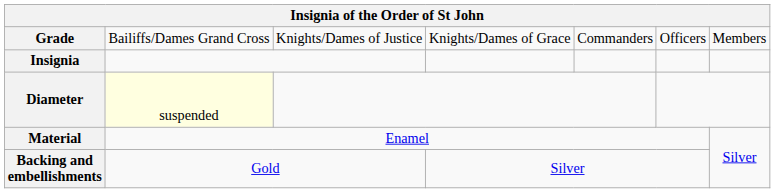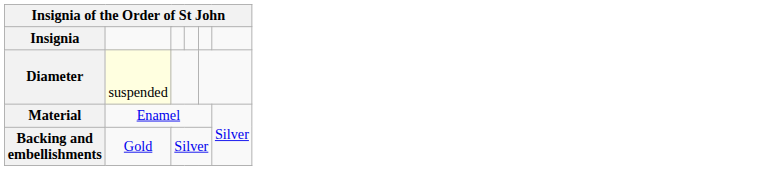 <table class="wikitable">
 <tr>
 <th colspan="7">Insignia of the Order of St John</th>
-</tr>
-<tr>
-<th>Grade</th>
-<td align="center">Bailiffs/Dames Grand Cross</td>
-<td align="center">Knights/Dames of Justice</td>
-<td align="center">Knights/Dames of Grace</td>
-<td align="center">Commanders</td>
-<td align="center">Officers</td>
-<td align="center">Members</td>
 </tr>
 <tr>
 <th>Insignia</th>
 <td colspan="2" align="center"></td>
 <td align="center"></td>
 <td align="center"></td>
 <td align="center"></td>
 <td align="center"></td>
 </tr>
 <tr>
 <th>Diameter</th>
 <td align="center" style="background: lightyellow;"><br><br>suspended</td>
 <td colspan="3" align="center"></td>
 <td colspan="2" align="center"></td>
 </tr>
 <tr>
 <th>Material</th>
 <td colspan="5" align="center"><a href='#'>Enamel</a></td>
 <td rowspan="2" align="center"><a href='#'>Silver</a></td>
 </tr>
 <tr>
 <th>Backing and<br>embellishments</th>
 <td colspan="2" align="center"><a href='#'>Gold</a></td>
 <td colspan="3" align="center"><a href='#'>Silver</a></td>
 </tr>
 </table>
